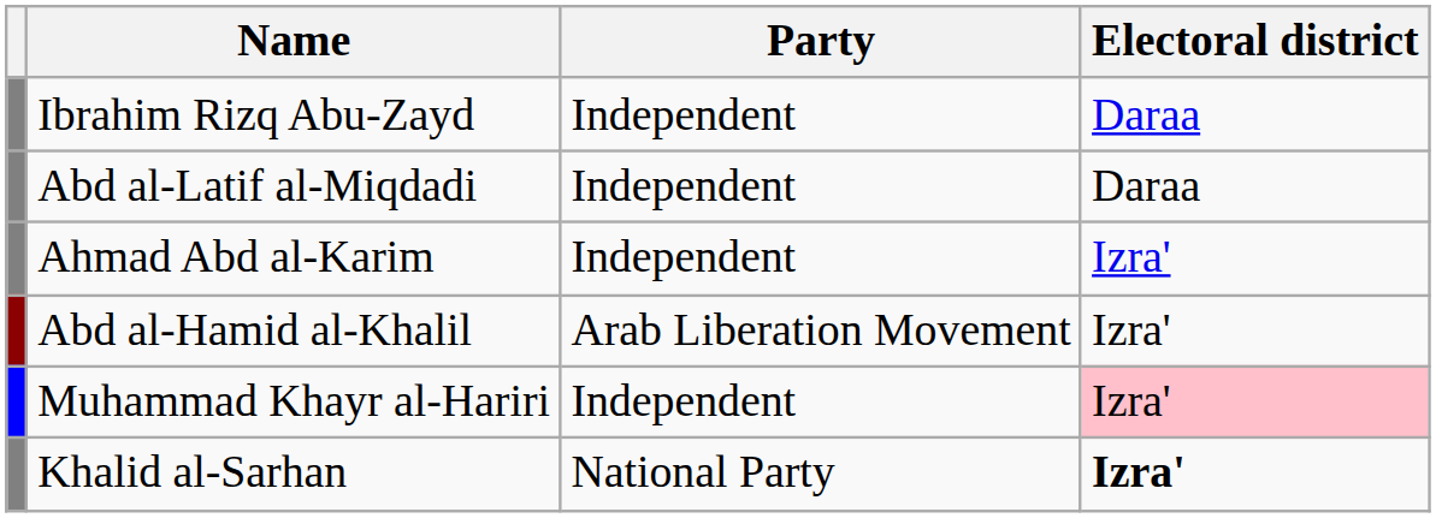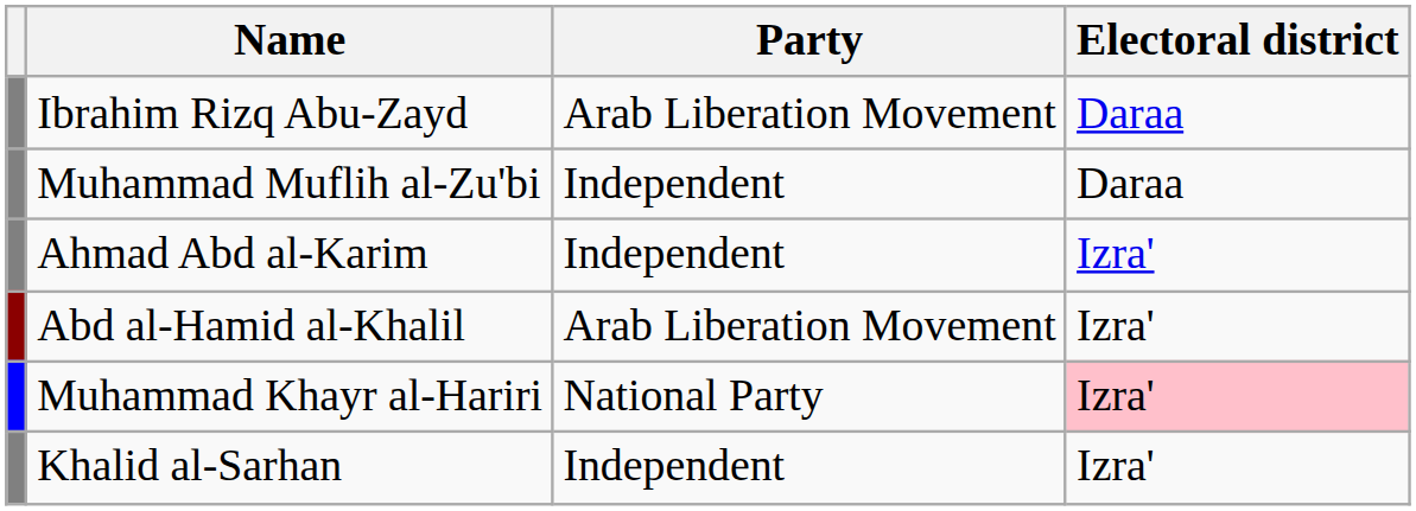 <table class="wikitable sortable">
 <tr>
 <th></th>
 <th>Name</th>
 <th>Party</th>
 <th>Electoral district</th>
 </tr>
 <tr>
 <td bgcolor="grey"></td>
 <td>Ibrahim Rizq Abu-Zayd</td>
-<td>Independent</td>
+<td>Arab Liberation Movement</td>
 <td><a href='#'>Daraa</a></td>
 </tr>
 <tr>
 <td bgcolor="grey"></td>
-<td>Abd al-Latif al-Miqdadi</td>
+<td>Muhammad Muflih al-Zu'bi</td>
 <td>Independent</td>
 <td>Daraa</td>
 </tr>
 <tr>
 <td bgcolor="grey"></td>
 <td>Ahmad Abd al-Karim</td>
 <td>Independent</td>
 <td><a href='#'>Izra'</a></td>
 </tr>
 <tr>
 <td bgcolor="darkred"></td>
 <td>Abd al-Hamid al-Khalil</td>
 <td>Arab Liberation Movement</td>
 <td>Izra'</td>
 </tr>
 <tr>
 <td bgcolor="blue"></td>
 <td>Muhammad Khayr al-Hariri</td>
-<td>Independent</td>
+<td>National Party</td>
 <td style="background: pink;">Izra'</td>
 </tr>
 <tr>
 <td bgcolor="grey"></td>
 <td>Khalid al-Sarhan</td>
-<td>National Party</td>
-<td><strong>Izra'</strong></td>
+<td>Independent</td>
+<td>Izra'</td>
 </tr>
 </table>
